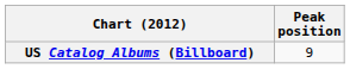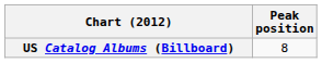 <table class="wikitable plainrowheaders">
 <tr>
 <th scope="col" style="width:20em;">Chart (2012)</th>
 <th scope="col">Peak<br>position</th>
 </tr>
 <tr>
 <th scope="row">US <em><a href='#'>Catalog Albums</a></em> (<a href='#'>Billboard</a>)</th>
-<td style="text-align:center;">9</td>
+<td style="text-align:center;">8</td>
 </tr>
 </table>
